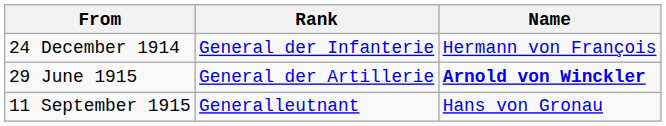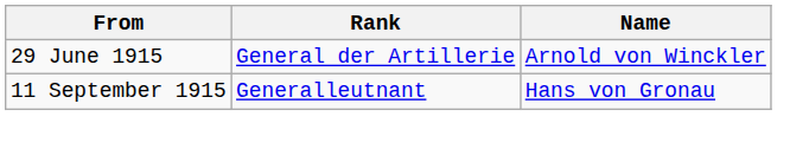 <table class="wikitable">
 <tr>
 <th>From</th>
 <th>Rank</th>
 <th>Name</th>
 </tr>
 <tr>
-<td>24 December 1914</td>
-<td><a href='#'>General der Infanterie</a></td>
-<td><a href='#'>Hermann von François</a></td>
-</tr>
-<tr>
 <td>29 June 1915</td>
 <td><a href='#'>General der Artillerie</a></td>
-<td><strong><a href='#'>Arnold von Winckler</a></strong></td>
+<td><a href='#'>Arnold von Winckler</a></td>
 </tr>
 <tr>
 <td>11 September 1915</td>
 <td><a href='#'>Generalleutnant</a></td>
 <td><a href='#'>Hans von Gronau</a></td>
 </tr>
 </table>
